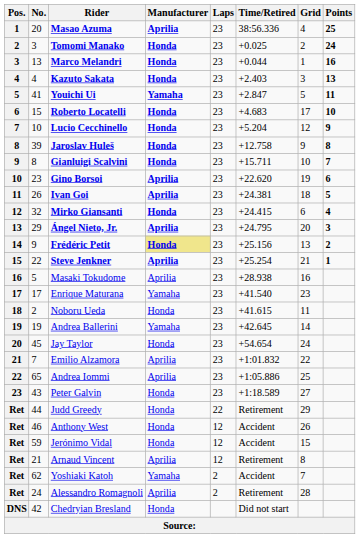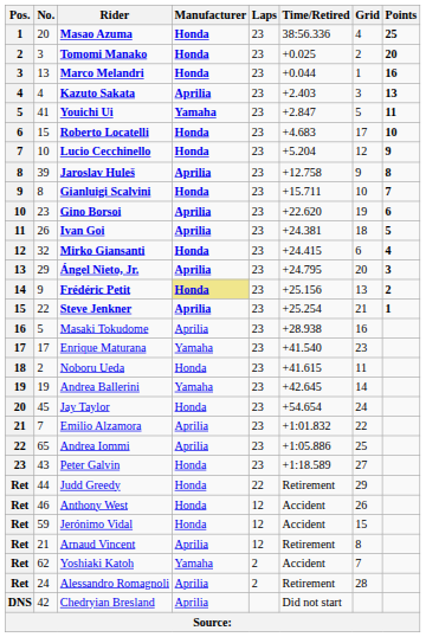 <table class="wikitable" style="font-size: 95%;">
 <tr>
 <th>Pos.</th>
 <th>No.</th>
 <th>Rider</th>
 <th>Manufacturer</th>
 <th>Laps</th>
 <th>Time/Retired</th>
 <th>Grid</th>
 <th>Points</th>
 </tr>
 <tr>
 <th>1</th>
 <td>20</td>
 <td> <strong><a href='#'>Masao Azuma</a></strong></td>
-<td><strong><a href='#'>Aprilia</a></strong></td>
+<td><strong><a href='#'>Honda</a></strong></td>
 <td>23</td>
 <td>38:56.336</td>
 <td>4</td>
 <td><strong>25</strong></td>
 </tr>
 <tr>
 <th>2</th>
 <td>3</td>
 <td> <strong><a href='#'>Tomomi Manako</a></strong></td>
 <td><strong><a href='#'>Honda</a></strong></td>
 <td>23</td>
 <td>+0.025</td>
 <td>2</td>
-<td><strong>24</strong></td>
+<td><strong>20</strong></td>
 </tr>
 <tr>
 <th>3</th>
 <td>13</td>
 <td> <strong><a href='#'>Marco Melandri</a></strong></td>
 <td><strong><a href='#'>Honda</a></strong></td>
 <td>23</td>
 <td>+0.044</td>
 <td>1</td>
 <td><strong>16</strong></td>
 </tr>
 <tr>
 <th>4</th>
 <td>4</td>
 <td> <strong><a href='#'>Kazuto Sakata</a></strong></td>
-<td><strong><a href='#'>Honda</a></strong></td>
+<td><strong><a href='#'>Aprilia</a></strong></td>
 <td>23</td>
 <td>+2.403</td>
 <td>3</td>
 <td><strong>13</strong></td>
 </tr>
 <tr>
 <th>5</th>
 <td>41</td>
 <td> <strong><a href='#'>Youichi Ui</a></strong></td>
 <td><strong><a href='#'>Yamaha</a></strong></td>
 <td>23</td>
 <td>+2.847</td>
 <td>5</td>
 <td><strong>11</strong></td>
 </tr>
 <tr>
 <th>6</th>
 <td>15</td>
 <td> <strong><a href='#'>Roberto Locatelli</a></strong></td>
 <td><strong><a href='#'>Honda</a></strong></td>
 <td>23</td>
 <td>+4.683</td>
 <td>17</td>
 <td><strong>10</strong></td>
 </tr>
 <tr>
 <th>7</th>
 <td>10</td>
 <td> <strong><a href='#'>Lucio Cecchinello</a></strong></td>
 <td><strong><a href='#'>Honda</a></strong></td>
 <td>23</td>
 <td>+5.204</td>
 <td>12</td>
 <td><strong>9</strong></td>
 </tr>
 <tr>
 <th>8</th>
 <td>39</td>
 <td> <strong><a href='#'>Jaroslav Huleš</a></strong></td>
-<td><strong><a href='#'>Honda</a></strong></td>
+<td><strong><a href='#'>Aprilia</a></strong></td>
 <td>23</td>
 <td>+12.758</td>
 <td>9</td>
 <td><strong>8</strong></td>
 </tr>
 <tr>
 <th>9</th>
 <td>8</td>
 <td> <strong><a href='#'>Gianluigi Scalvini</a></strong></td>
 <td><strong><a href='#'>Honda</a></strong></td>
 <td>23</td>
 <td>+15.711</td>
 <td>10</td>
 <td><strong>7</strong></td>
 </tr>
 <tr>
 <th>10</th>
 <td>23</td>
 <td> <strong><a href='#'>Gino Borsoi</a></strong></td>
 <td><strong><a href='#'>Aprilia</a></strong></td>
 <td>23</td>
 <td>+22.620</td>
 <td>19</td>
 <td><strong>6</strong></td>
 </tr>
 <tr>
 <th>11</th>
 <td>26</td>
 <td> <strong><a href='#'>Ivan Goi</a></strong></td>
 <td><strong><a href='#'>Aprilia</a></strong></td>
 <td>23</td>
 <td>+24.381</td>
 <td>18</td>
 <td><strong>5</strong></td>
 </tr>
 <tr>
 <th>12</th>
 <td>32</td>
 <td> <strong><a href='#'>Mirko Giansanti</a></strong></td>
 <td><strong><a href='#'>Honda</a></strong></td>
 <td>23</td>
 <td>+24.415</td>
 <td>6</td>
 <td><strong>4</strong></td>
 </tr>
 <tr>
 <th>13</th>
 <td>29</td>
 <td> <strong><a href='#'>Ángel Nieto, Jr.</a></strong></td>
 <td><strong><a href='#'>Aprilia</a></strong></td>
 <td>23</td>
 <td>+24.795</td>
 <td>20</td>
 <td><strong>3</strong></td>
 </tr>
 <tr>
 <th>14</th>
 <td>9</td>
 <td> <strong><a href='#'>Frédéric Petit</a></strong></td>
 <td style="background: khaki;"><strong><a href='#'>Honda</a></strong></td>
 <td>23</td>
 <td>+25.156</td>
 <td>13</td>
 <td><strong>2</strong></td>
 </tr>
 <tr>
 <th>15</th>
 <td>22</td>
 <td> <strong><a href='#'>Steve Jenkner</a></strong></td>
 <td><strong><a href='#'>Aprilia</a></strong></td>
 <td>23</td>
 <td>+25.254</td>
 <td>21</td>
 <td><strong>1</strong></td>
 </tr>
 <tr>
 <th>16</th>
 <td>5</td>
 <td> <a href='#'>Masaki Tokudome</a></td>
 <td><a href='#'>Aprilia</a></td>
 <td>23</td>
 <td>+28.938</td>
 <td>16</td>
 <td></td>
 </tr>
 <tr>
 <th>17</th>
 <td>17</td>
 <td> <a href='#'>Enrique Maturana</a></td>
 <td><a href='#'>Yamaha</a></td>
 <td>23</td>
 <td>+41.540</td>
 <td>23</td>
 <td></td>
 </tr>
 <tr>
 <th>18</th>
 <td>2</td>
 <td> <a href='#'>Noboru Ueda</a></td>
 <td><a href='#'>Honda</a></td>
 <td>23</td>
 <td>+41.615</td>
 <td>11</td>
 <td></td>
 </tr>
 <tr>
 <th>19</th>
 <td>19</td>
 <td> <a href='#'>Andrea Ballerini</a></td>
 <td><a href='#'>Yamaha</a></td>
 <td>23</td>
 <td>+42.645</td>
 <td>14</td>
 <td></td>
 </tr>
 <tr>
 <th>20</th>
 <td>45</td>
 <td> <a href='#'>Jay Taylor</a></td>
 <td><a href='#'>Honda</a></td>
 <td>23</td>
 <td>+54.654</td>
 <td>24</td>
 <td></td>
 </tr>
 <tr>
 <th>21</th>
 <td>7</td>
 <td> <a href='#'>Emilio Alzamora</a></td>
 <td><a href='#'>Aprilia</a></td>
 <td>23</td>
 <td>+1:01.832</td>
 <td>22</td>
 <td></td>
 </tr>
 <tr>
 <th>22</th>
 <td>65</td>
 <td> <a href='#'>Andrea Iommi</a></td>
 <td><a href='#'>Aprilia</a></td>
 <td>23</td>
 <td>+1:05.886</td>
 <td>25</td>
 <td></td>
 </tr>
 <tr>
 <th>23</th>
 <td>43</td>
 <td> <a href='#'>Peter Galvin</a></td>
 <td><a href='#'>Honda</a></td>
 <td>23</td>
 <td>+1:18.589</td>
 <td>27</td>
 <td></td>
 </tr>
 <tr>
 <th>Ret</th>
 <td>44</td>
 <td> <a href='#'>Judd Greedy</a></td>
 <td><a href='#'>Honda</a></td>
 <td>22</td>
 <td>Retirement</td>
 <td>29</td>
 <td></td>
 </tr>
 <tr>
 <th>Ret</th>
 <td>46</td>
 <td> <a href='#'>Anthony West</a></td>
 <td><a href='#'>Honda</a></td>
 <td>12</td>
 <td>Accident</td>
 <td>26</td>
 <td></td>
 </tr>
 <tr>
 <th>Ret</th>
 <td>59</td>
 <td> <a href='#'>Jerónimo Vidal</a></td>
 <td><a href='#'>Honda</a></td>
 <td>12</td>
 <td>Accident</td>
 <td>15</td>
 <td></td>
 </tr>
 <tr>
 <th>Ret</th>
 <td>21</td>
 <td> <a href='#'>Arnaud Vincent</a></td>
 <td><a href='#'>Aprilia</a></td>
 <td>12</td>
 <td>Retirement</td>
 <td>8</td>
 <td></td>
 </tr>
 <tr>
 <th>Ret</th>
 <td>62</td>
 <td> <a href='#'>Yoshiaki Katoh</a></td>
 <td><a href='#'>Yamaha</a></td>
 <td>2</td>
 <td>Accident</td>
 <td>7</td>
 <td></td>
 </tr>
 <tr>
 <th>Ret</th>
 <td>24</td>
 <td> <a href='#'>Alessandro Romagnoli</a></td>
 <td><a href='#'>Aprilia</a></td>
 <td>2</td>
 <td>Retirement</td>
 <td>28</td>
 <td></td>
 </tr>
 <tr>
 <th>DNS</th>
 <td>42</td>
 <td> <a href='#'>Chedryian Bresland</a></td>
-<td><a href='#'>Honda</a></td>
+<td><a href='#'>Aprilia</a></td>
 <td></td>
 <td>Did not start</td>
 <td></td>
 <td></td>
 </tr>
 <tr>
 <th colspan=8>Source:</th>
 </tr>
 </table>
